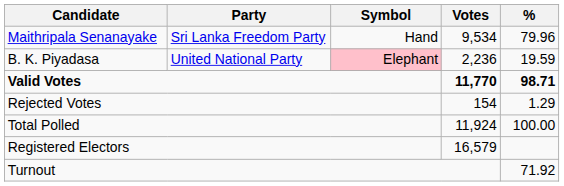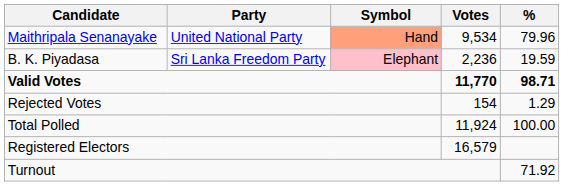 <table class="wikitable" border="1" style="text-align:right;">
 <tr>
 <th align=left width="180">Candidate</th>
 <th align=left width="180">Party</th>
 <th align=left width="120">Symbol</th>
 <th align=left width="60">Votes</th>
 <th align=left width="60">%</th>
 </tr>
 <tr>
 <td align=left><a href='#'>Maithripala Senanayake</a></td>
-<td align=left><a href='#'>Sri Lanka Freedom Party</a></td>
-<td>Hand</td>
+<td align=left><a href='#'>United National Party</a></td>
+<td style="background: lightsalmon;">Hand</td>
 <td>9,534</td>
 <td>79.96</td>
 </tr>
 <tr>
 <td align=left>B. K. Piyadasa</td>
-<td align=left><a href='#'>United National Party</a></td>
+<td align=left><a href='#'>Sri Lanka Freedom Party</a></td>
 <td style="background: pink;">Elephant</td>
 <td>2,236</td>
 <td>19.59</td>
 </tr>
 <tr>
 <td align=left colspan=3><strong>Valid Votes</strong></td>
 <td><strong>11,770</strong></td>
 <td><strong>98.71</strong></td>
 </tr>
 <tr>
 <td align=left colspan=3>Rejected Votes</td>
 <td>154</td>
 <td>1.29</td>
 </tr>
 <tr>
 <td align=left colspan=3>Total Polled</td>
 <td>11,924</td>
 <td>100.00</td>
 </tr>
 <tr>
 <td align=left colspan=3>Registered Electors</td>
 <td>16,579</td>
 <td></td>
 </tr>
 <tr>
 <td align=left colspan=4>Turnout</td>
 <td>71.92</td>
 </tr>
 </table>
